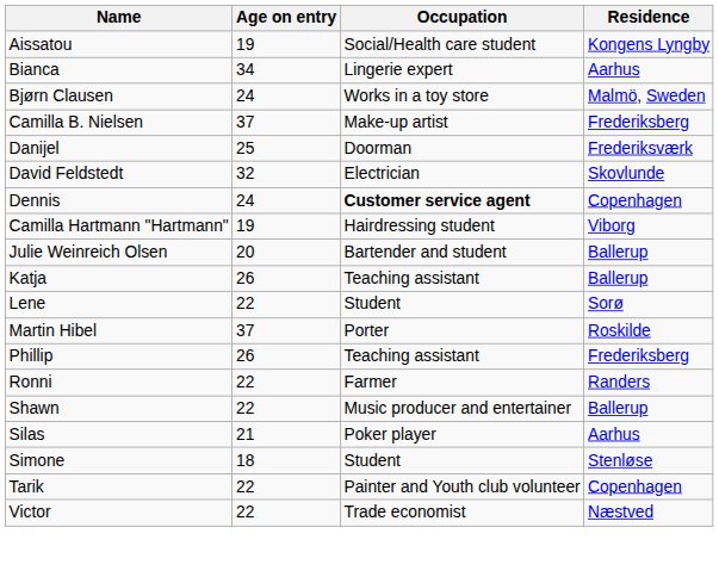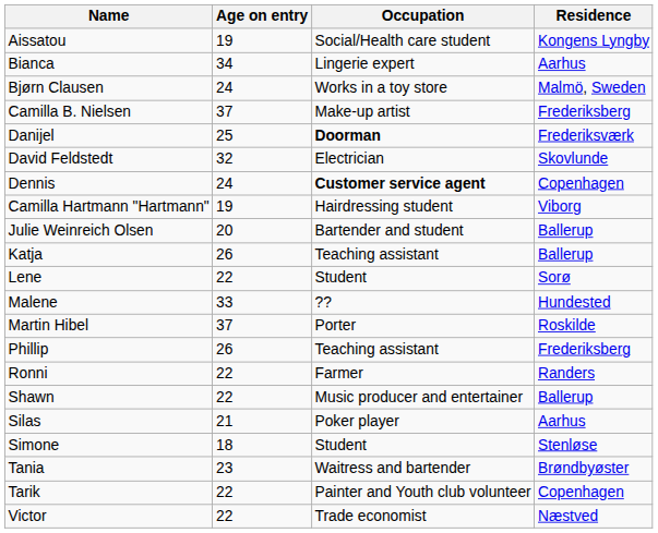 <table class="wikitable">
 <tr>
 <th>Name</th>
 <th>Age on entry</th>
 <th>Occupation</th>
 <th>Residence</th>
 </tr>
 <tr>
 <td>Aissatou</td>
 <td>19</td>
 <td>Social/Health care student</td>
 <td><a href='#'>Kongens Lyngby</a></td>
 </tr>
 <tr>
 <td>Bianca</td>
 <td>34</td>
 <td>Lingerie expert</td>
 <td><a href='#'>Aarhus</a></td>
 </tr>
 <tr>
 <td>Bjørn Clausen</td>
 <td>24</td>
 <td>Works in a toy store</td>
 <td><a href='#'>Malmö</a>, <a href='#'>Sweden</a></td>
 </tr>
 <tr>
 <td>Camilla B. Nielsen</td>
 <td>37</td>
 <td>Make-up artist</td>
 <td><a href='#'>Frederiksberg</a></td>
 </tr>
 <tr>
 <td>Danijel</td>
 <td>25</td>
-<td>Doorman</td>
+<td><strong>Doorman</strong></td>
 <td><a href='#'>Frederiksværk</a></td>
 </tr>
 <tr>
 <td>David Feldstedt</td>
 <td>32</td>
 <td>Electrician</td>
 <td><a href='#'>Skovlunde</a></td>
 </tr>
 <tr>
 <td>Dennis</td>
 <td>24</td>
 <td><strong>Customer service agent</strong></td>
 <td><a href='#'>Copenhagen</a></td>
 </tr>
 <tr>
 <td>Camilla Hartmann "Hartmann"</td>
 <td>19</td>
 <td>Hairdressing student</td>
 <td><a href='#'>Viborg</a></td>
 </tr>
 <tr>
 <td>Julie Weinreich Olsen</td>
 <td>20</td>
 <td>Bartender and student</td>
 <td><a href='#'>Ballerup</a></td>
 </tr>
 <tr>
 <td>Katja</td>
 <td>26</td>
 <td>Teaching assistant</td>
 <td><a href='#'>Ballerup</a></td>
 </tr>
 <tr>
 <td>Lene</td>
 <td>22</td>
 <td>Student</td>
 <td><a href='#'>Sorø</a></td>
 </tr>
 <tr>
+<td>Malene</td>
+<td>33</td>
+<td>??</td>
+<td><a href='#'>Hundested</a></td>
+</tr>
+<tr>
 <td>Martin Hibel</td>
 <td>37</td>
 <td>Porter</td>
 <td><a href='#'>Roskilde</a></td>
 </tr>
 <tr>
 <td>Phillip</td>
 <td>26</td>
 <td>Teaching assistant</td>
 <td><a href='#'>Frederiksberg</a></td>
 </tr>
 <tr>
 <td>Ronni</td>
 <td>22</td>
 <td>Farmer</td>
 <td><a href='#'>Randers</a></td>
 </tr>
 <tr>
 <td>Shawn</td>
 <td>22</td>
 <td>Music producer and entertainer</td>
 <td><a href='#'>Ballerup</a></td>
 </tr>
 <tr>
 <td>Silas</td>
 <td>21</td>
 <td>Poker player</td>
 <td><a href='#'>Aarhus</a></td>
 </tr>
 <tr>
 <td>Simone</td>
 <td>18</td>
 <td>Student</td>
 <td><a href='#'>Stenløse</a></td>
 </tr>
 <tr>
+<td>Tania</td>
+<td>23</td>
+<td>Waitress and bartender</td>
+<td><a href='#'>Brøndbyøster</a></td>
+</tr>
+<tr>
 <td>Tarik</td>
 <td>22</td>
 <td>Painter and Youth club volunteer</td>
 <td><a href='#'>Copenhagen</a></td>
 </tr>
 <tr>
 <td>Victor</td>
 <td>22</td>
 <td>Trade economist</td>
 <td><a href='#'>Næstved</a></td>
 </tr>
 </table>
